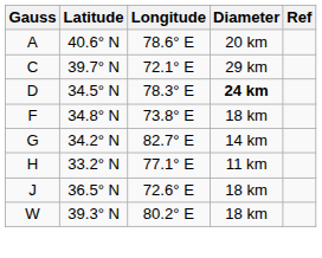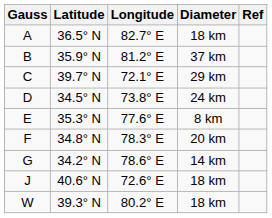 <table class="wikitable" style="text-align: center">
 <tr>
 <th>Gauss</th>
 <th>Latitude</th>
 <th>Longitude</th>
 <th>Diameter</th>
 <th>Ref</th>
 </tr>
 <tr>
 <td>A</td>
-<td>40.6° N</td>
-<td>78.6° E</td>
-<td>20 km</td>
+<td>36.5° N</td>
+<td>82.7° E</td>
+<td>18 km</td>
+<td></td>
+</tr>
+<tr>
+<td>B</td>
+<td>35.9° N</td>
+<td>81.2° E</td>
+<td>37 km</td>
 <td></td>
 </tr>
 <tr>
 <td>C</td>
 <td>39.7° N</td>
 <td>72.1° E</td>
 <td>29 km</td>
 <td></td>
 </tr>
 <tr>
 <td>D</td>
 <td>34.5° N</td>
-<td>78.3° E</td>
-<td><strong>24 km</strong></td>
+<td>73.8° E</td>
+<td>24 km</td>
+<td></td>
+</tr>
+<tr>
+<td>E</td>
+<td>35.3° N</td>
+<td>77.6° E</td>
+<td>8 km</td>
 <td></td>
 </tr>
 <tr>
 <td>F</td>
 <td>34.8° N</td>
-<td>73.8° E</td>
-<td>18 km</td>
+<td>78.3° E</td>
+<td>20 km</td>
 <td></td>
 </tr>
 <tr>
 <td>G</td>
 <td>34.2° N</td>
-<td>82.7° E</td>
+<td>78.6° E</td>
 <td>14 km</td>
 <td></td>
 </tr>
 <tr>
-<td>H</td>
-<td>33.2° N</td>
-<td>77.1° E</td>
-<td>11 km</td>
-<td></td>
-</tr>
-<tr>
 <td>J</td>
-<td>36.5° N</td>
+<td>40.6° N</td>
 <td>72.6° E</td>
 <td>18 km</td>
 <td></td>
 </tr>
 <tr>
 <td>W</td>
 <td>39.3° N</td>
 <td>80.2° E</td>
 <td>18 km</td>
 <td></td>
 </tr>
 </table>
